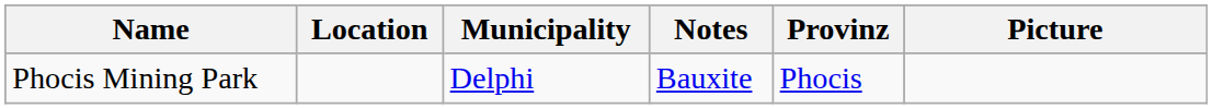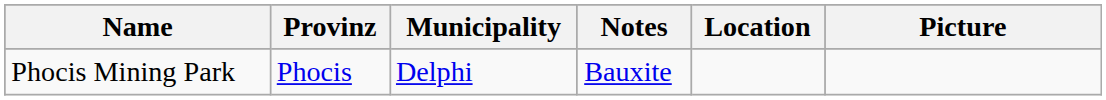 <table class="wikitable sortable" style="width:100%">
 <tr>
 <th>Name</th>
-<th class="unsortable">Location</th>
+<th>Provinz</th>
 <th>Municipality</th>
 <th class="unsortable">Notes</th>
-<th>Provinz</th>
+<th class="unsortable">Location</th>
 <th class="unsortable" style="width:150px">Picture</th>
 </tr>
 <tr>
 <td>Phocis Mining Park</td>
-<td></td>
+<td><a href='#'>Phocis</a></td>
 <td><a href='#'>Delphi</a></td>
 <td><a href='#'>Bauxite</a></td>
-<td><a href='#'>Phocis</a></td>
+<td></td>
 <td></td>
 </tr>
 </table>
